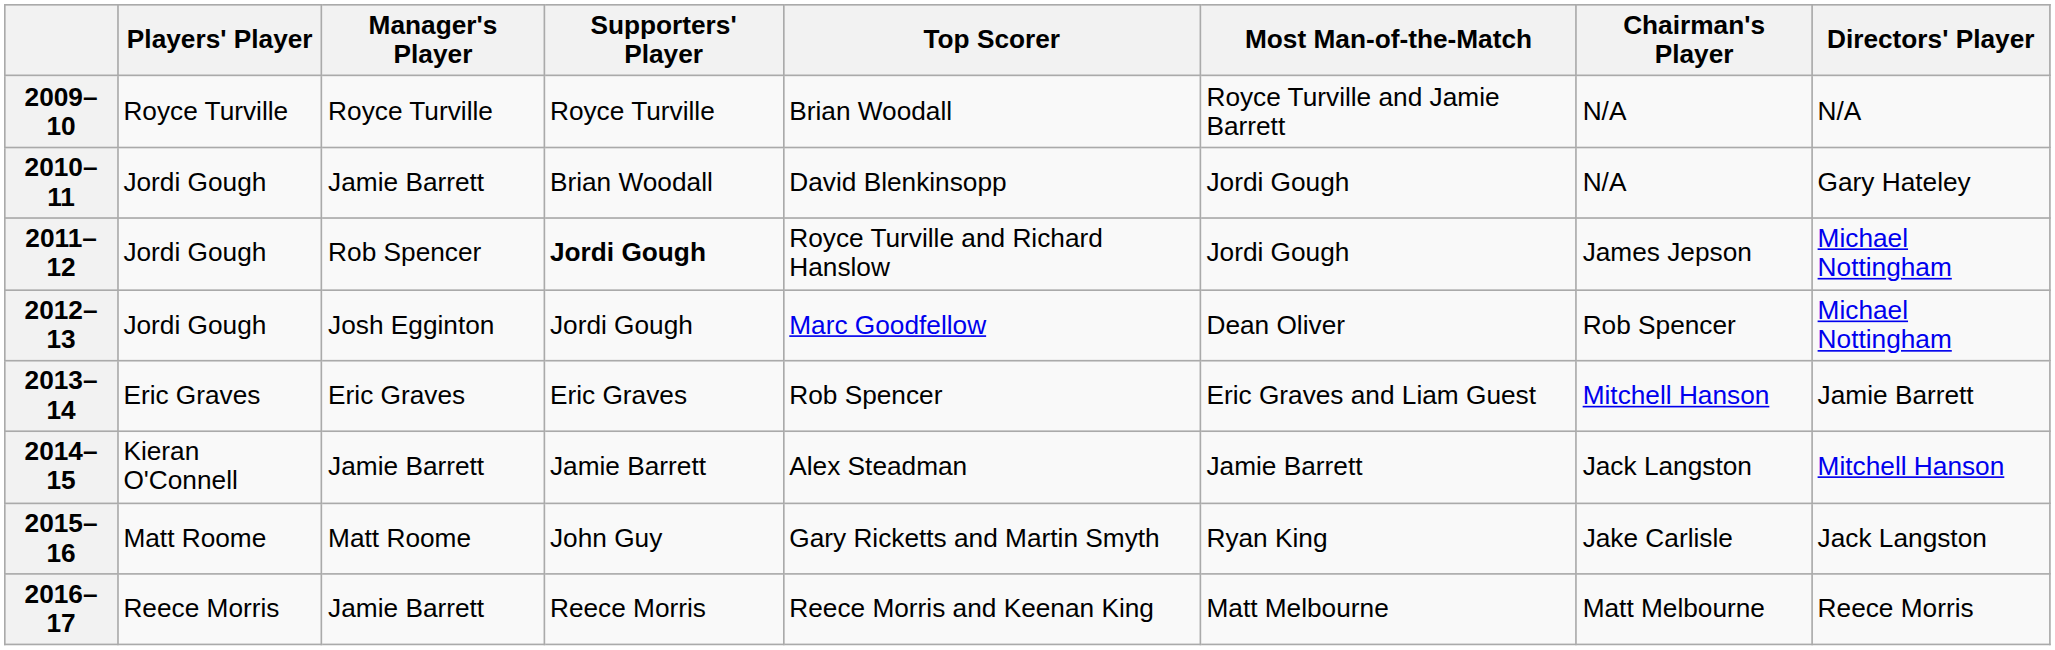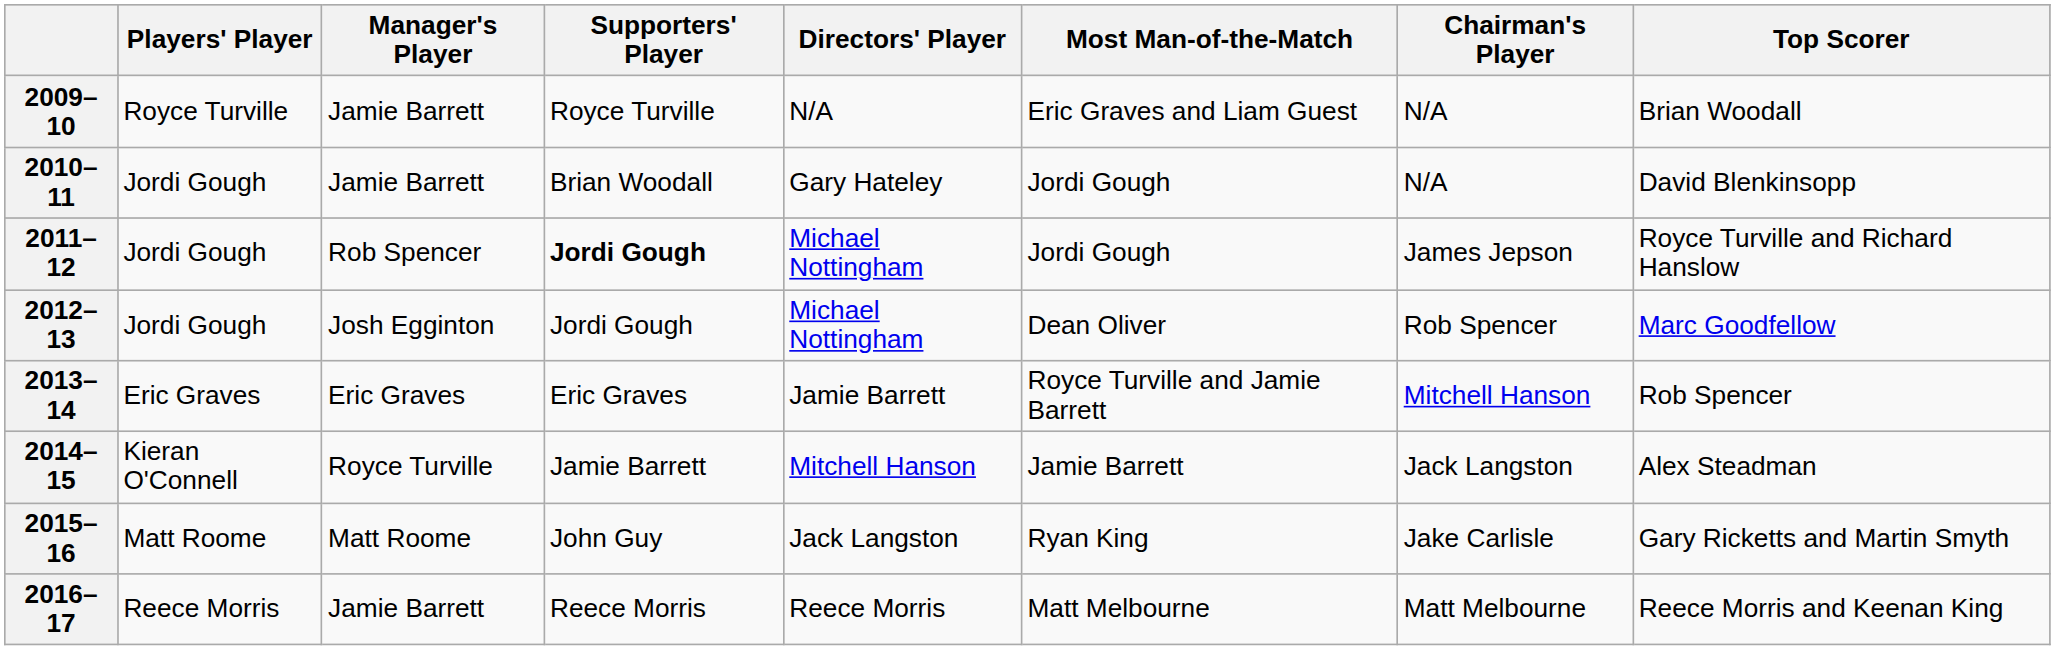 <table class="wikitable">
 <tr>
 <th scope="col"></th>
 <th scope="col">Players' Player</th>
 <th scope="col">Manager's Player</th>
 <th scope="col">Supporters' Player</th>
-<th scope="col">Top Scorer</th>
+<th scope="col">Directors' Player</th>
 <th scope="col">Most Man-of-the-Match</th>
 <th scope="col">Chairman's Player</th>
-<th scope="col">Directors' Player</th>
+<th scope="col">Top Scorer</th>
 </tr>
 <tr>
 <th scope="row">2009–10</th>
 <td>Royce Turville</td>
+<td>Jamie Barrett</td>
 <td>Royce Turville</td>
-<td>Royce Turville</td>
+<td>N/A</td>
+<td>Eric Graves and Liam Guest</td>
+<td>N/A</td>
 <td>Brian Woodall</td>
-<td>Royce Turville and Jamie Barrett</td>
-<td>N/A</td>
-<td>N/A</td>
 </tr>
 <tr>
 <th scope="row">2010–11</th>
 <td>Jordi Gough</td>
 <td>Jamie Barrett</td>
 <td>Brian Woodall</td>
-<td>David Blenkinsopp</td>
+<td>Gary Hateley</td>
 <td>Jordi Gough</td>
 <td>N/A</td>
-<td>Gary Hateley</td>
+<td>David Blenkinsopp</td>
 </tr>
 <tr>
 <th scope="row">2011–12</th>
 <td>Jordi Gough</td>
 <td>Rob Spencer</td>
 <td><strong>Jordi Gough</strong></td>
-<td>Royce Turville and Richard Hanslow</td>
+<td><a href='#'>Michael Nottingham</a></td>
 <td>Jordi Gough</td>
 <td>James Jepson</td>
-<td><a href='#'>Michael Nottingham</a></td>
+<td>Royce Turville and Richard Hanslow</td>
 </tr>
 <tr>
 <th scope="row">2012–13</th>
 <td>Jordi Gough</td>
 <td>Josh Egginton</td>
 <td>Jordi Gough</td>
-<td><a href='#'>Marc Goodfellow</a></td>
+<td><a href='#'>Michael Nottingham</a></td>
 <td>Dean Oliver</td>
 <td>Rob Spencer</td>
-<td><a href='#'>Michael Nottingham</a></td>
+<td><a href='#'>Marc Goodfellow</a></td>
 </tr>
 <tr>
 <th scope="row">2013–14</th>
 <td>Eric Graves</td>
 <td>Eric Graves</td>
 <td>Eric Graves</td>
+<td>Jamie Barrett</td>
+<td>Royce Turville and Jamie Barrett</td>
+<td><a href='#'>Mitchell Hanson</a></td>
 <td>Rob Spencer</td>
-<td>Eric Graves and Liam Guest</td>
-<td><a href='#'>Mitchell Hanson</a></td>
-<td>Jamie Barrett</td>
 </tr>
 <tr>
 <th scope="row">2014–15</th>
 <td>Kieran O'Connell</td>
+<td>Royce Turville</td>
 <td>Jamie Barrett</td>
-<td>Jamie Barrett</td>
-<td>Alex Steadman</td>
+<td><a href='#'>Mitchell Hanson</a></td>
 <td>Jamie Barrett</td>
 <td>Jack Langston</td>
-<td><a href='#'>Mitchell Hanson</a></td>
+<td>Alex Steadman</td>
 </tr>
 <tr>
 <th scope="row">2015–16</th>
 <td>Matt Roome</td>
 <td>Matt Roome</td>
 <td>John Guy</td>
-<td>Gary Ricketts and Martin Smyth</td>
+<td>Jack Langston</td>
 <td>Ryan King</td>
 <td>Jake Carlisle</td>
-<td>Jack Langston</td>
+<td>Gary Ricketts and Martin Smyth</td>
 </tr>
 <tr>
 <th scope="row">2016–17</th>
 <td>Reece Morris</td>
 <td>Jamie Barrett</td>
 <td>Reece Morris</td>
-<td>Reece Morris and Keenan King</td>
+<td>Reece Morris</td>
 <td>Matt Melbourne</td>
 <td>Matt Melbourne</td>
-<td>Reece Morris</td>
+<td>Reece Morris and Keenan King</td>
 </tr>
 </table>
